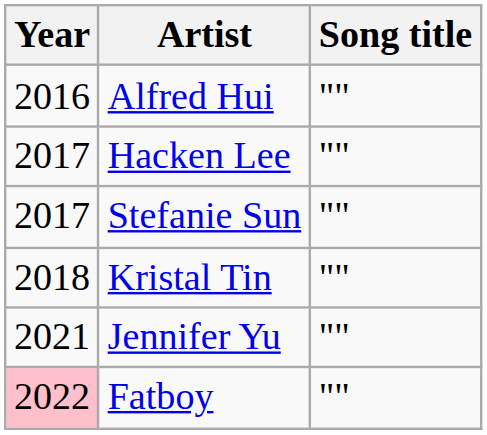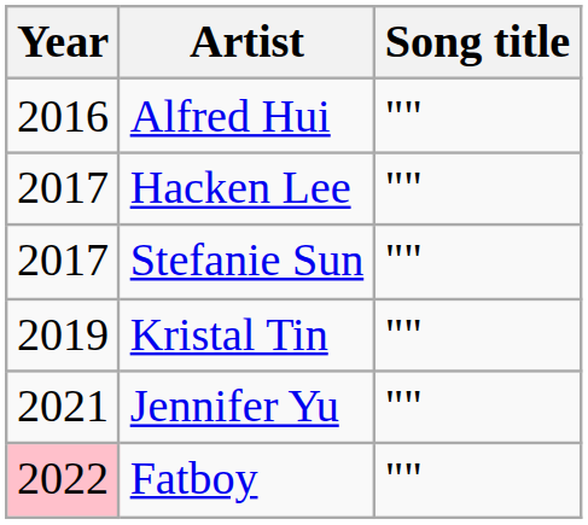 <table class="wikitable sortable">
 <tr>
 <th>Year</th>
 <th>Artist</th>
 <th>Song title</th>
 </tr>
 <tr>
 <td>2016</td>
 <td><a href='#'>Alfred Hui</a></td>
 <td>""</td>
 </tr>
 <tr>
 <td>2017</td>
 <td><a href='#'>Hacken Lee</a></td>
 <td>""</td>
 </tr>
 <tr>
 <td>2017</td>
 <td><a href='#'>Stefanie Sun</a></td>
 <td>""</td>
 </tr>
 <tr>
-<td>2018</td>
+<td>2019</td>
 <td><a href='#'>Kristal Tin</a></td>
 <td>""</td>
 </tr>
 <tr>
 <td>2021</td>
 <td><a href='#'>Jennifer Yu</a></td>
 <td>""</td>
 </tr>
 <tr>
 <td style="background: pink;">2022</td>
 <td><a href='#'>Fatboy</a></td>
 <td>""</td>
 </tr>
 </table>
